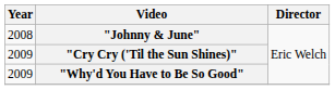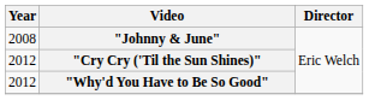 <table class="wikitable plainrowheaders">
 <tr>
 <th>Year</th>
 <th style="width:18em;">Video</th>
 <th>Director</th>
 </tr>
 <tr>
 <td>2008</td>
 <th scope="row">"Johnny & June"</th>
 <td rowspan="3">Eric Welch</td>
 </tr>
 <tr>
-<td>2009</td>
+<td>2012</td>
 <th scope="row">"Cry Cry ('Til the Sun Shines)"</th>
 </tr>
 <tr>
-<td>2009</td>
+<td>2012</td>
 <th scope="row">"Why'd You Have to Be So Good"</th>
 </tr>
 <tr>
 </tr>
 </table>
